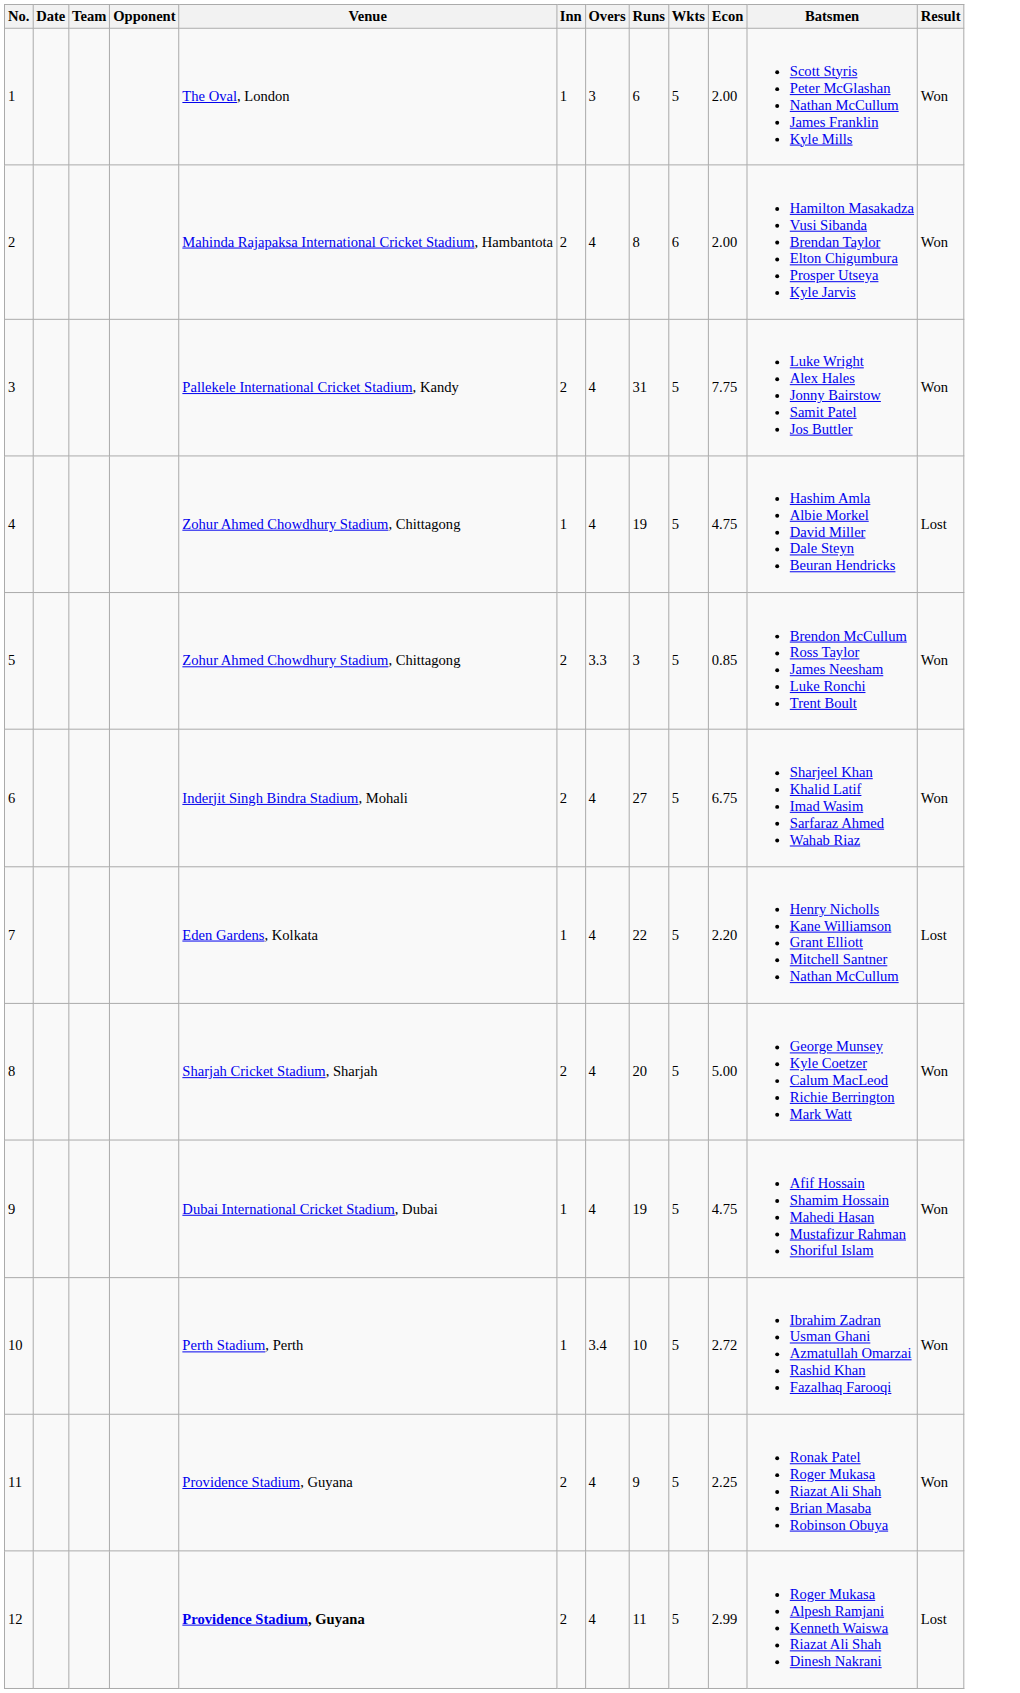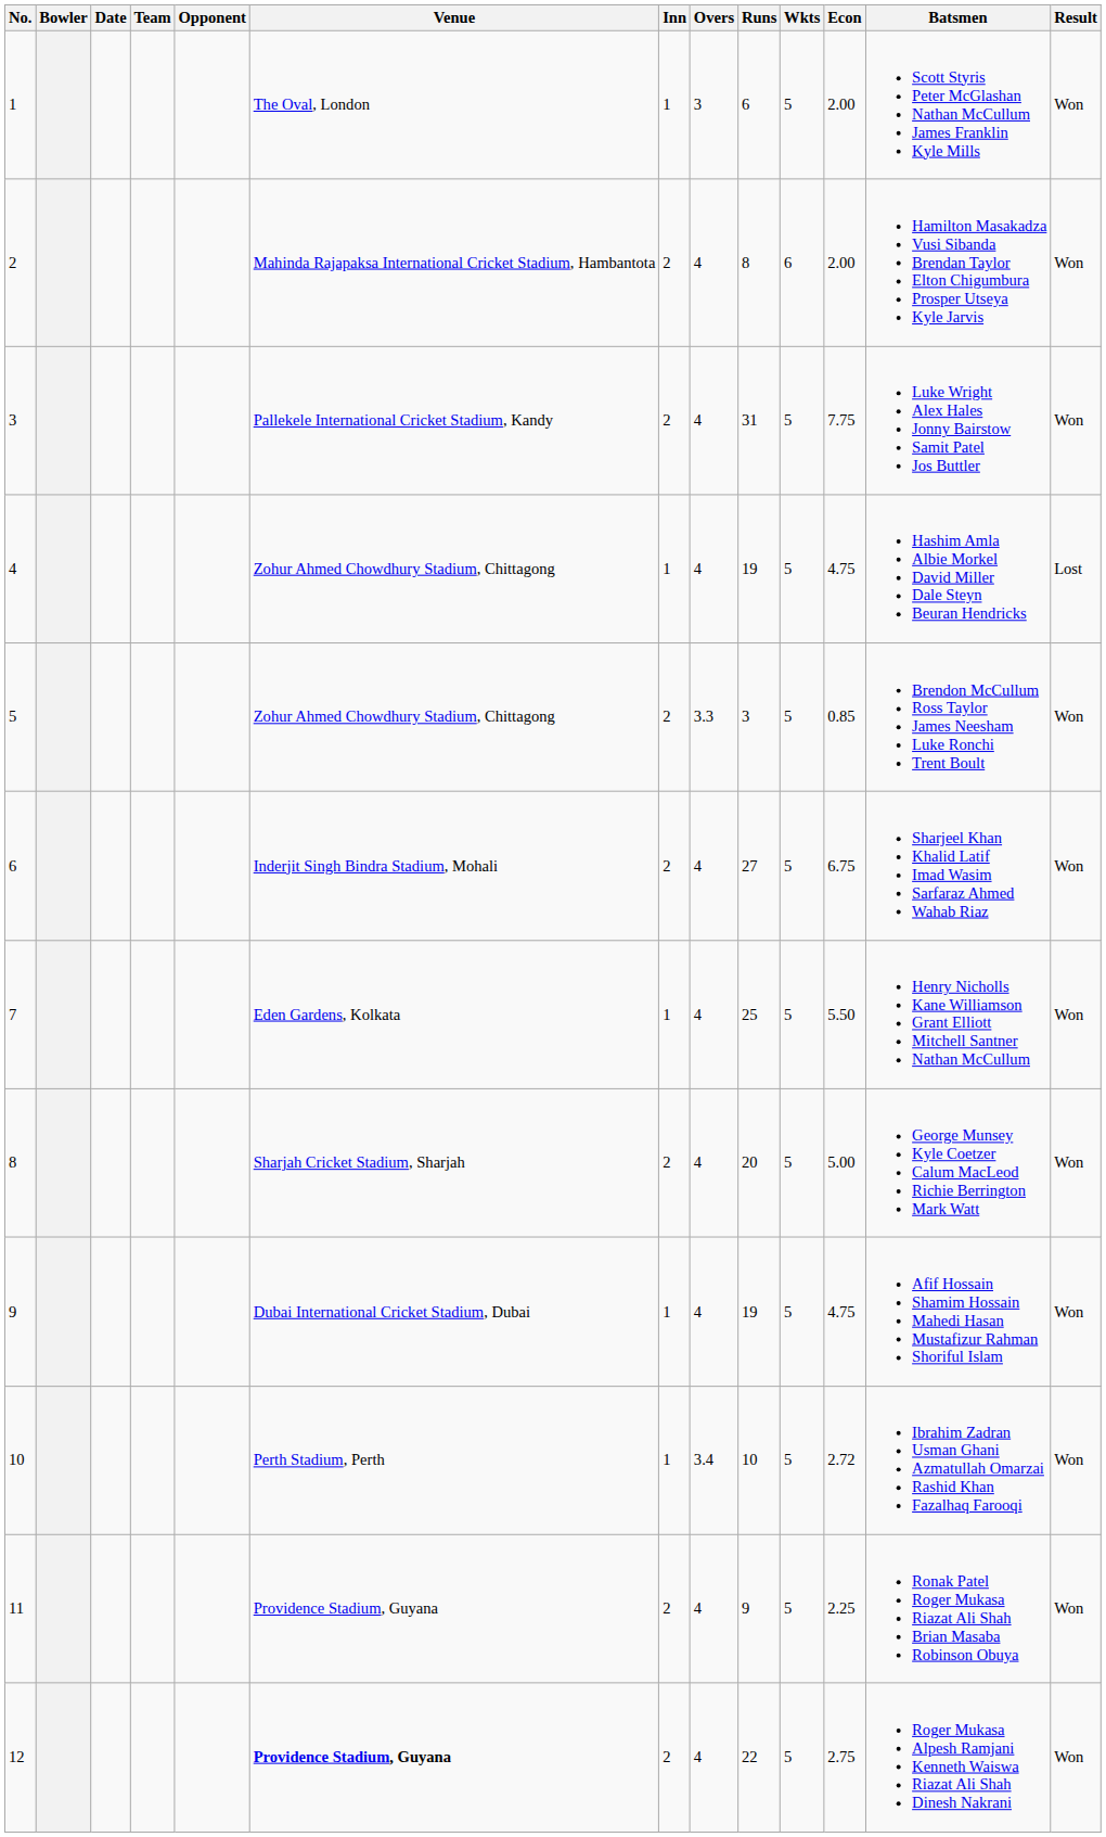 <table class="wikitable sortable plainrowheaders" style="font-size: 92%">
 <tr align=center>
 <th>No.</th>
+<th>Bowler</th>
 <th>Date</th>
 <th>Team</th>
 <th>Opponent</th>
 <th>Venue</th>
 <th>Inn</th>
 <th>Overs</th>
 <th>Runs</th>
 <th>Wkts</th>
 <th>Econ</th>
 <th class="unsortable">Batsmen</th>
 <th>Result</th>
 </tr>
 <tr>
 <td>1</td>
+<th scope="row" style="text-align:left;"> </th>
 <td></td>
 <td></td>
 <td></td>
 <td><a href='#'>The Oval</a>, London</td>
 <td>1</td>
 <td>3</td>
 <td>6</td>
 <td>5</td>
 <td>2.00</td>
 <td align="left"><br><ul><li><a href='#'>Scott Styris</a></li><li><a href='#'>Peter McGlashan</a></li><li><a href='#'>Nathan McCullum</a></li><li><a href='#'>James Franklin</a></li><li><a href='#'>Kyle Mills</a></li></ul></td>
 <td>Won</td>
 </tr>
 <tr>
 <td>2</td>
+<th scope="row" style="text-align:left;"> </th>
 <td></td>
 <td></td>
 <td></td>
 <td><a href='#'>Mahinda Rajapaksa International Cricket Stadium</a>, Hambantota</td>
 <td>2</td>
 <td>4</td>
 <td>8</td>
 <td>6</td>
 <td>2.00</td>
 <td align="left"><br><ul><li><a href='#'>Hamilton Masakadza</a></li><li><a href='#'>Vusi Sibanda</a></li><li><a href='#'>Brendan Taylor</a></li><li><a href='#'>Elton Chigumbura</a></li><li><a href='#'>Prosper Utseya</a></li><li><a href='#'>Kyle Jarvis</a></li></ul></td>
 <td>Won</td>
 </tr>
 <tr>
 <td>3</td>
+<th scope="row" style="text-align:left;"> </th>
 <td></td>
 <td></td>
 <td></td>
 <td><a href='#'>Pallekele International Cricket Stadium</a>, Kandy</td>
 <td>2</td>
 <td>4</td>
 <td>31</td>
 <td>5</td>
 <td>7.75</td>
 <td align="left"><br><ul><li><a href='#'>Luke Wright</a></li><li><a href='#'>Alex Hales</a></li><li><a href='#'>Jonny Bairstow</a></li><li><a href='#'>Samit Patel</a></li><li><a href='#'>Jos Buttler</a></li></ul></td>
 <td>Won</td>
 </tr>
 <tr>
 <td>4</td>
+<th scope="row" style="text-align:left;"></th>
 <td></td>
 <td></td>
 <td></td>
 <td><a href='#'>Zohur Ahmed Chowdhury Stadium</a>, Chittagong</td>
 <td>1</td>
 <td>4</td>
 <td>19</td>
 <td>5</td>
 <td>4.75</td>
 <td align="left"><br><ul><li><a href='#'>Hashim Amla</a></li><li><a href='#'>Albie Morkel</a></li><li><a href='#'>David Miller</a></li><li><a href='#'>Dale Steyn</a></li><li><a href='#'>Beuran Hendricks</a></li></ul></td>
 <td>Lost</td>
 </tr>
 <tr>
 <td>5</td>
+<th scope="row" style="text-align:left;"> </th>
 <td></td>
 <td></td>
 <td></td>
 <td><a href='#'>Zohur Ahmed Chowdhury Stadium</a>, Chittagong</td>
 <td>2</td>
 <td>3.3</td>
 <td>3</td>
 <td>5</td>
 <td>0.85</td>
 <td align="left"><br><ul><li><a href='#'>Brendon McCullum</a></li><li><a href='#'>Ross Taylor</a></li><li><a href='#'>James Neesham</a></li><li><a href='#'>Luke Ronchi</a></li><li><a href='#'>Trent Boult</a></li></ul></td>
 <td>Won</td>
 </tr>
 <tr>
 <td>6</td>
+<th scope="row" style="text-align:left;"> </th>
 <td></td>
 <td></td>
 <td></td>
 <td><a href='#'>Inderjit Singh Bindra Stadium</a>, Mohali</td>
 <td>2</td>
 <td>4</td>
 <td>27</td>
 <td>5</td>
 <td>6.75</td>
 <td align="left"><br><ul><li><a href='#'>Sharjeel Khan</a></li><li><a href='#'>Khalid Latif</a></li><li><a href='#'>Imad Wasim</a></li><li><a href='#'>Sarfaraz Ahmed</a></li><li><a href='#'>Wahab Riaz</a></li></ul></td>
 <td>Won</td>
 </tr>
 <tr>
 <td>7</td>
+<th scope="row" style="text-align:left;"></th>
 <td></td>
 <td></td>
 <td></td>
 <td><a href='#'>Eden Gardens</a>, Kolkata</td>
 <td>1</td>
 <td>4</td>
-<td>22</td>
+<td>25</td>
 <td>5</td>
-<td>2.20</td>
+<td>5.50</td>
 <td align="left"><br><ul><li><a href='#'>Henry Nicholls</a></li><li><a href='#'>Kane Williamson</a></li><li><a href='#'>Grant Elliott</a></li><li><a href='#'>Mitchell Santner</a></li><li><a href='#'>Nathan McCullum</a></li></ul></td>
-<td>Lost</td>
+<td>Won</td>
 </tr>
 <tr>
 <td>8</td>
+<th scope="row" style="text-align:left;"> </th>
 <td></td>
 <td></td>
 <td></td>
 <td><a href='#'>Sharjah Cricket Stadium</a>, Sharjah</td>
 <td>2</td>
 <td>4</td>
 <td>20</td>
 <td>5</td>
 <td>5.00</td>
 <td align="left"><br><ul><li><a href='#'>George Munsey</a></li><li><a href='#'>Kyle Coetzer</a></li><li><a href='#'>Calum MacLeod</a></li><li><a href='#'>Richie Berrington</a></li><li><a href='#'>Mark Watt</a></li></ul></td>
 <td>Won</td>
 </tr>
 <tr>
 <td>9</td>
+<th scope="row" style="text-align:left;"> </th>
 <td></td>
 <td></td>
 <td></td>
 <td><a href='#'>Dubai International Cricket Stadium</a>, Dubai</td>
 <td>1</td>
 <td>4</td>
 <td>19</td>
 <td>5</td>
 <td>4.75</td>
 <td align="left"><br><ul><li><a href='#'>Afif Hossain</a></li><li><a href='#'>Shamim Hossain</a></li><li><a href='#'>Mahedi Hasan</a></li><li><a href='#'>Mustafizur Rahman</a></li><li><a href='#'>Shoriful Islam</a></li></ul></td>
 <td>Won</td>
 </tr>
 <tr>
 <td>10</td>
+<th scope="row" style="text-align:left;"> </th>
 <td></td>
 <td></td>
 <td></td>
 <td><a href='#'>Perth Stadium</a>, Perth</td>
 <td>1</td>
 <td>3.4</td>
 <td>10</td>
 <td>5</td>
 <td>2.72</td>
 <td align="left"><br><ul><li><a href='#'>Ibrahim Zadran</a></li><li><a href='#'>Usman Ghani</a></li><li><a href='#'>Azmatullah Omarzai</a></li><li><a href='#'>Rashid Khan</a></li><li><a href='#'>Fazalhaq Farooqi</a></li></ul></td>
 <td>Won</td>
 </tr>
 <tr>
 <td>11</td>
+<th scope="row" style="text-align:left;"> </th>
 <td></td>
 <td></td>
 <td></td>
 <td><a href='#'>Providence Stadium</a>, Guyana</td>
 <td>2</td>
 <td>4</td>
 <td>9</td>
 <td>5</td>
 <td>2.25</td>
 <td align="left"><br><ul><li><a href='#'>Ronak Patel</a></li><li><a href='#'>Roger Mukasa</a></li><li><a href='#'>Riazat Ali Shah</a></li><li><a href='#'>Brian Masaba</a></li><li><a href='#'>Robinson Obuya</a></li></ul></td>
 <td>Won</td>
 </tr>
 <tr>
 <td>12</td>
+<th scope="row" style="text-align:left;"> </th>
 <td></td>
 <td></td>
 <td></td>
 <td><strong><a href='#'>Providence Stadium</a>, Guyana</strong></td>
 <td>2</td>
 <td>4</td>
-<td>11</td>
+<td>22</td>
 <td>5</td>
-<td>2.99</td>
+<td>2.75</td>
 <td align="left"><br><ul><li><a href='#'>Roger Mukasa</a></li><li><a href='#'>Alpesh Ramjani</a></li><li><a href='#'>Kenneth Waiswa</a></li><li><a href='#'>Riazat Ali Shah</a></li><li><a href='#'>Dinesh Nakrani</a></li></ul></td>
-<td>Lost</td>
+<td>Won</td>
 </tr>
 </table>
